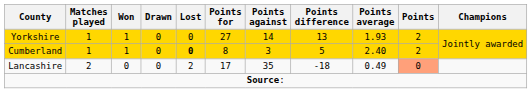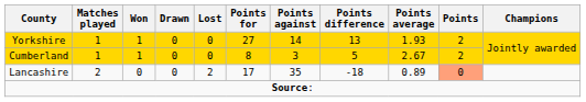 <table class="wikitable plainrowheaders" style="text-align: center; width: 60%">
 <tr>
 <th scope="col" style="width: 5%;">County</th>
 <th scope="col" style="width: 5%;">Matches played</th>
 <th scope="col" style="width: 5%;">Won</th>
 <th scope="col" style="width: 5%;">Drawn</th>
 <th scope="col" style="width: 5%;">Lost</th>
 <th scope="col" style="width: 5%;">Points for</th>
 <th scope="col" style="width: 5%;">Points against</th>
 <th scope="col" style="width: 5%;">Points difference</th>
 <th scope="col" style="width: 5%;">Points average</th>
 <th scope="col" style="width: 5%;">Points</th>
 <th scope="col" style="width: 15%;">Champions</th>
 </tr>
 <tr style="background: gold;">
 <td>Yorkshire</td>
 <td>1</td>
 <td>1</td>
 <td>0</td>
 <td>0</td>
 <td>27</td>
 <td>14</td>
 <td>13</td>
 <td>1.93</td>
 <td>2</td>
 <td rowspan="2">Jointly awarded</td>
 </tr>
 <tr style="background: gold;">
 <td>Cumberland</td>
 <td>1</td>
 <td>1</td>
 <td>0</td>
-<td><strong>0</strong></td>
+<td>0</td>
 <td>8</td>
 <td>3</td>
 <td>5</td>
-<td>2.40</td>
+<td>2.67</td>
 <td>2</td>
 </tr>
 <tr>
 <td>Lancashire</td>
 <td>2</td>
 <td>0</td>
 <td>0</td>
 <td>2</td>
 <td>17</td>
 <td>35</td>
 <td>-18</td>
-<td>0.49</td>
+<td>0.89</td>
 <td style="background: lightsalmon;">0</td>
 <td></td>
 </tr>
 <tr>
 <td colspan="11"><strong>Source</strong>:</td>
 </tr>
 </table>
